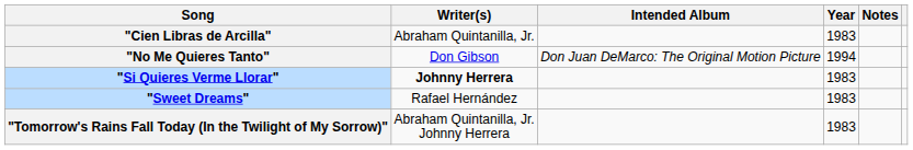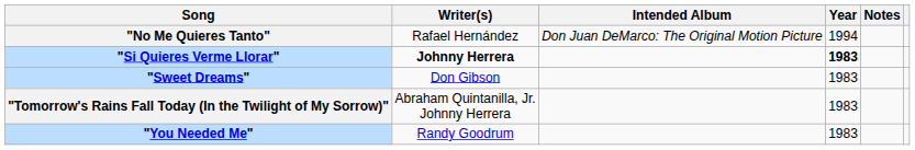 <table class="wikitable sortable plainrowheaders" style="text-align:center;">
 <tr>
 <th scope="col">Song</th>
 <th scope="col">Writer(s)</th>
 <th scope="col">Intended Album</th>
 <th scope="col">Year</th>
 <th scope="col">Notes</th>
 <th scope="col" class="unsortable"></th>
 </tr>
 <tr>
-<th scope=row> "Cien Libras de Arcilla"</th>
-<td>Abraham Quintanilla, Jr.</td>
-<td></td>
-<td>1983</td>
-<td></td>
-<td></td>
-</tr>
-<tr>
 <th scope=row> "No Me Quieres Tanto"<br></th>
-<td><a href='#'>Don Gibson</a></td>
+<td>Rafael Hernández</td>
 <td><em>Don Juan DeMarco: The Original Motion Picture</em></td>
 <td>1994</td>
 <td></td>
 <td></td>
 </tr>
 <tr>
 <th scope=row style="background-color:#bbddff"> "<a href='#'>Si Quieres Verme Llorar</a>" </th>
 <td><strong>Johnny Herrera</strong></td>
 <td></td>
-<td>1983</td>
+<td><strong>1983</strong></td>
 <td></td>
 <td></td>
 </tr>
 <tr>
 <th scope=row style="background-color:#bbddff">"<a href='#'>Sweet Dreams</a>" </th>
-<td>Rafael Hernández</td>
+<td><a href='#'>Don Gibson</a></td>
 <td></td>
 <td>1983</td>
 <td></td>
 <td></td>
 </tr>
 <tr>
 <th scope=row> "Tomorrow's Rains Fall Today (In the Twilight of My Sorrow)"</th>
 <td>Abraham Quintanilla, Jr.<br>Johnny Herrera</td>
 <td></td>
 <td>1983</td>
 <td></td>
 <td></td>
 </tr>
+<tr>
+<th scope=row style="background-color:#bbddff">"<a href='#'>You Needed Me</a>" </th>
+<td><a href='#'>Randy Goodrum</a></td>
+<td></td>
+<td>1983</td>
+<td></td>
+<td></td>
+</tr>
 </table>
